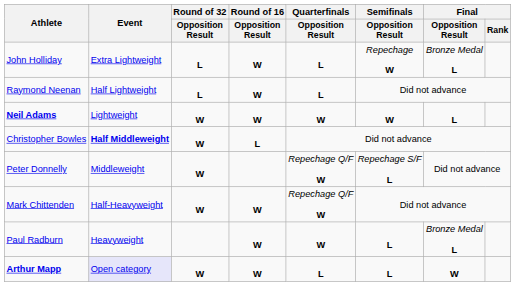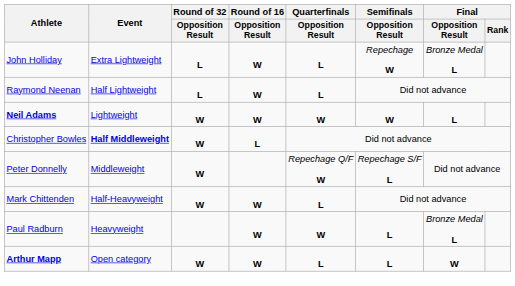 <table class="wikitable" style="font-size:90%;">
 <tr>
 <th rowspan=2>Athlete</th>
 <th rowspan=2>Event</th>
 <th>Round of 32</th>
 <th>Round of 16</th>
 <th>Quarterfinals</th>
 <th>Semifinals</th>
 <th colspan=2>Final</th>
 </tr>
 <tr style="font-size:95%">
 <th>Opposition<br>Result</th>
 <th>Opposition<br>Result</th>
 <th>Opposition<br>Result</th>
 <th>Opposition<br>Result</th>
 <th>Opposition<br>Result</th>
 <th>Rank</th>
 </tr>
 <tr align=center>
 <td align=left><a href='#'>John Holliday</a></td>
 <td align=left><a href='#'>Extra Lightweight</a></td>
 <td><br><strong>L</strong></td>
 <td><br><strong>W</strong></td>
 <td><br><strong>L</strong></td>
 <td><em>Repechage</em><br><br><strong>W</strong></td>
 <td><em>Bronze Medal</em><br><br><strong>L</strong></td>
 <td></td>
 </tr>
 <tr align=center>
 <td align=left><a href='#'>Raymond Neenan</a></td>
 <td align=left><a href='#'>Half Lightweight</a></td>
 <td><br><strong>L</strong></td>
 <td><br><strong>W</strong></td>
 <td><br><strong>L</strong></td>
 <td colspan="3">Did not advance</td>
 </tr>
 <tr align=center>
 <td align=left><strong><a href='#'>Neil Adams</a></strong></td>
 <td align=left><a href='#'>Lightweight</a></td>
 <td><br><strong>W</strong></td>
 <td><br><strong>W</strong></td>
 <td><br><strong>W</strong></td>
 <td><br><strong>W</strong></td>
 <td><br><strong>L</strong></td>
 <td></td>
 </tr>
 <tr align=center>
 <td align=left><a href='#'>Christopher Bowles</a></td>
 <td align=left><strong><a href='#'>Half Middleweight</a></strong></td>
 <td><br><strong>W</strong></td>
 <td><br><strong>L</strong></td>
 <td colspan="4">Did not advance</td>
 </tr>
 <tr align=center>
 <td align=left><a href='#'>Peter Donnelly</a></td>
 <td align=left><a href='#'>Middleweight</a></td>
 <td><br><strong>W</strong></td>
 <td></td>
 <td><em>Repechage Q/F</em><br><br><strong>W</strong></td>
 <td><em>Repechage S/F</em><br><br><strong>L</strong></td>
 <td colspan="2">Did not advance</td>
 </tr>
 <tr align=center>
 <td align=left><a href='#'>Mark Chittenden</a></td>
 <td align=left><a href='#'>Half-Heavyweight</a></td>
 <td><br><strong>W</strong></td>
 <td><br><strong>W</strong></td>
-<td><em>Repechage Q/F</em><br><br><strong>W</strong></td>
+<td><br><strong>L</strong></td>
 <td colspan="3">Did not advance</td>
 </tr>
 <tr align=center>
 <td align=left><a href='#'>Paul Radburn</a></td>
 <td align=left><a href='#'>Heavyweight</a></td>
 <td></td>
 <td><br><strong>W</strong></td>
 <td><br><strong>W</strong></td>
 <td><br><strong>L</strong></td>
 <td><em>Bronze Medal</em><br><br><strong>L</strong></td>
 <td></td>
 </tr>
 <tr align=center>
 <td align=left><strong><a href='#'>Arthur Mapp</a></strong></td>
-<td align=left style="background: lavender;"><a href='#'>Open category</a></td>
+<td align=left><a href='#'>Open category</a></td>
 <td><br><strong>W</strong></td>
 <td><br><strong>W</strong></td>
 <td><br><strong>L</strong></td>
 <td><br><strong>L</strong></td>
 <td><br><strong>W</strong></td>
 <td></td>
 </tr>
 </table>
